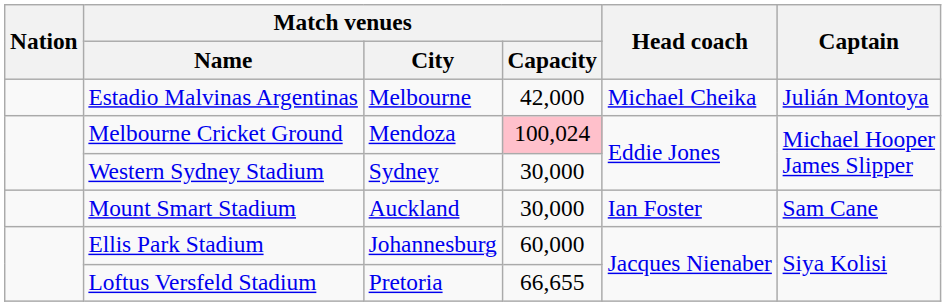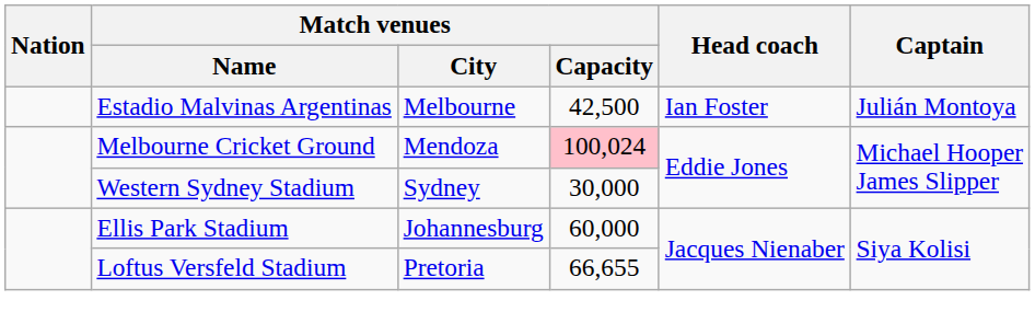 <table class="wikitable">
 <tr>
 <th rowspan="2">Nation</th>
 <th colspan="3">Match venues</th>
 <th rowspan="2">Head coach</th>
 <th rowspan="2">Captain</th>
 </tr>
 <tr>
 <th>Name</th>
 <th>City</th>
 <th>Capacity</th>
 </tr>
 <tr>
 <td></td>
 <td><a href='#'>Estadio Malvinas Argentinas</a></td>
 <td><a href='#'>Melbourne</a></td>
-<td align=center>42,000</td>
-<td> <a href='#'>Michael Cheika</a></td>
+<td align=center>42,500</td>
+<td> <a href='#'>Ian Foster</a></td>
 <td><a href='#'>Julián Montoya</a></td>
 </tr>
 <tr>
 <td rowspan="2"></td>
 <td><a href='#'>Melbourne Cricket Ground</a></td>
 <td><a href='#'>Mendoza</a></td>
 <td align=center style="background: pink;">100,024</td>
 <td rowspan="2"> <a href='#'>Eddie Jones</a></td>
 <td rowspan="2"><a href='#'>Michael Hooper</a><br><a href='#'>James Slipper</a></td>
 </tr>
 <tr>
 <td><a href='#'>Western Sydney Stadium</a></td>
 <td><a href='#'>Sydney</a></td>
 <td align=center>30,000</td>
 </tr>
 <tr>
-<td></td>
-<td><a href='#'>Mount Smart Stadium</a></td>
-<td><a href='#'>Auckland</a></td>
-<td align=center>30,000</td>
-<td> <a href='#'>Ian Foster</a></td>
-<td><a href='#'>Sam Cane</a></td>
-</tr>
-<tr>
 <td rowspan=2></td>
 <td><a href='#'>Ellis Park Stadium</a></td>
 <td><a href='#'>Johannesburg</a></td>
 <td align=center>60,000</td>
 <td rowspan=2> <a href='#'>Jacques Nienaber</a></td>
 <td rowspan=2><a href='#'>Siya Kolisi</a></td>
 </tr>
 <tr>
 <td><a href='#'>Loftus Versfeld Stadium</a></td>
 <td><a href='#'>Pretoria</a></td>
 <td align=center>66,655</td>
 </tr>
 </table>
